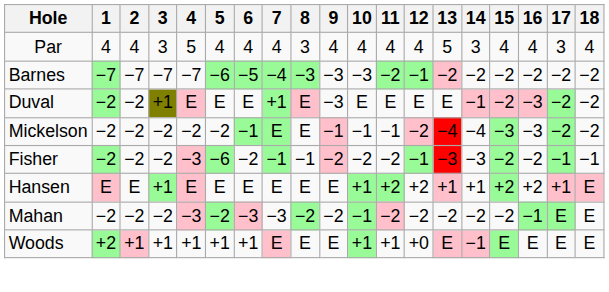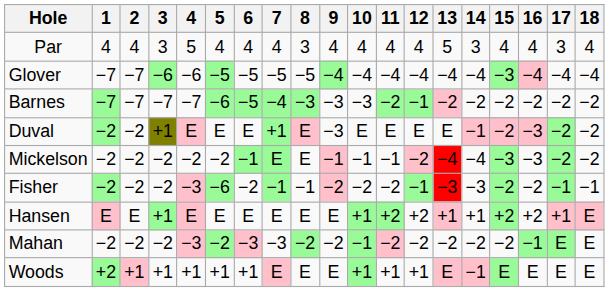 <table class="wikitable" style="text-align:center">
 <tr>
 <th>Hole</th>
 <th> 1 </th>
 <th> 2 </th>
 <th> 3 </th>
 <th> 4 </th>
 <th> 5 </th>
 <th> 6 </th>
 <th> 7 </th>
 <th> 8 </th>
 <th> 9 </th>
 <th>10</th>
 <th>11</th>
 <th>12</th>
 <th>13</th>
 <th>14</th>
 <th>15</th>
 <th>16</th>
 <th>17</th>
 <th>18</th>
 </tr>
 <tr>
 <td>Par</td>
 <td>4</td>
 <td>4</td>
 <td>3</td>
 <td>5</td>
 <td>4</td>
 <td>4</td>
 <td>4</td>
 <td>3</td>
 <td>4</td>
 <td>4</td>
 <td>4</td>
 <td>4</td>
 <td>5</td>
 <td>3</td>
 <td>4</td>
 <td>4</td>
 <td>3</td>
 <td>4</td>
+</tr>
+<tr>
+<td align=left> Glover</td>
+<td>−7</td>
+<td>−7</td>
+<td style="background: PaleGreen;">−6</td>
+<td>−6</td>
+<td style="background: PaleGreen;">−5</td>
+<td>−5</td>
+<td>−5</td>
+<td>−5</td>
+<td style="background: PaleGreen;">−4</td>
+<td>−4</td>
+<td>−4</td>
+<td>−4</td>
+<td>−4</td>
+<td>−4</td>
+<td style="background: PaleGreen;">−3</td>
+<td style="background: Pink;">−4</td>
+<td>−4</td>
+<td>−4</td>
 </tr>
 <tr>
 <td align=left> Barnes</td>
 <td style="background: PaleGreen;">−7</td>
 <td>−7</td>
 <td>−7</td>
 <td>−7</td>
 <td style="background: PaleGreen;">−6</td>
 <td style="background: PaleGreen;">−5</td>
 <td style="background: PaleGreen;">−4</td>
 <td style="background: PaleGreen;">−3</td>
 <td>−3</td>
 <td>−3</td>
 <td style="background: PaleGreen;">−2</td>
 <td style="background: PaleGreen;">−1</td>
 <td style="background: Pink;">−2</td>
 <td>−2</td>
 <td>−2</td>
 <td>−2</td>
 <td>−2</td>
 <td>−2</td>
 </tr>
 <tr>
 <td align=left> Duval</td>
 <td style="background: PaleGreen;">−2</td>
 <td>−2</td>
 <td style="background: Olive;">+1</td>
 <td style="background: Pink;">E</td>
 <td>E</td>
 <td>E</td>
 <td style="background: PaleGreen;">+1</td>
 <td style="background: Pink;">E</td>
 <td>−3</td>
 <td>E</td>
 <td>E</td>
 <td>E</td>
 <td>E</td>
 <td style="background: Pink;">−1</td>
 <td style="background: Pink;">−2</td>
 <td style="background: Pink;">−3</td>
 <td style="background: PaleGreen;">−2</td>
 <td>−2</td>
 </tr>
 <tr>
 <td align=left> Mickelson</td>
 <td>−2</td>
 <td>−2</td>
 <td>−2</td>
 <td>−2</td>
 <td>−2</td>
 <td style="background: PaleGreen;">−1</td>
 <td style="background: PaleGreen;">E</td>
 <td>E</td>
 <td style="background: Pink;">−1</td>
 <td>−1</td>
 <td>−1</td>
 <td style="background: Pink;">−2</td>
 <td style="background: Red;">−4</td>
 <td>−4</td>
 <td style="background: PaleGreen;">−3</td>
 <td>−3</td>
 <td style="background: PaleGreen;">−2</td>
 <td>−2</td>
 </tr>
 <tr>
 <td align=left> Fisher</td>
 <td style="background: PaleGreen;">−2</td>
 <td>−2</td>
 <td>−2</td>
 <td style="background: Pink;">−3</td>
 <td style="background: PaleGreen;">−6</td>
 <td>−2</td>
 <td style="background: PaleGreen;">−1</td>
 <td>−1</td>
 <td style="background: Pink;">−2</td>
 <td>−2</td>
 <td>−2</td>
 <td style="background: PaleGreen;">−1</td>
 <td style="background: Red;">−3</td>
 <td>−3</td>
 <td style="background: PaleGreen;">−2</td>
 <td>−2</td>
 <td style="background: PaleGreen;">−1</td>
 <td>−1</td>
 </tr>
 <tr>
 <td align=left> Hansen</td>
 <td style="background: Pink;">E</td>
 <td>E</td>
 <td style="background: PaleGreen;">+1</td>
 <td style="background: Pink;">E</td>
 <td>E</td>
 <td>E</td>
 <td>E</td>
 <td>E</td>
 <td>E</td>
 <td style="background: PaleGreen;">+1</td>
 <td style="background: PaleGreen;">+2</td>
 <td>+2</td>
 <td style="background: Pink;">+1</td>
 <td>+1</td>
 <td style="background: PaleGreen;">+2</td>
 <td>+2</td>
 <td style="background: Pink;">+1</td>
 <td style="background: Pink;">E</td>
 </tr>
 <tr>
 <td align=left> Mahan</td>
 <td>−2</td>
 <td>−2</td>
 <td>−2</td>
 <td style="background: Pink;">−3</td>
 <td style="background: PaleGreen;">−2</td>
 <td style="background: Pink;">−3</td>
 <td>−3</td>
 <td style="background: PaleGreen;">−2</td>
 <td>−2</td>
 <td style="background: PaleGreen;">−1</td>
 <td style="background: Pink;">−2</td>
 <td>−2</td>
 <td>−2</td>
 <td>−2</td>
 <td>−2</td>
 <td style="background: PaleGreen;">−1</td>
 <td style="background: PaleGreen;">E</td>
 <td>E</td>
 </tr>
 <tr>
 <td align=left> Woods</td>
 <td style="background: PaleGreen;">+2</td>
 <td style="background: Pink;">+1</td>
 <td>+1</td>
 <td>+1</td>
 <td>+1</td>
 <td>+1</td>
 <td style="background: Pink;">E</td>
 <td>E</td>
 <td>E</td>
 <td style="background: PaleGreen;">+1</td>
 <td>+1</td>
-<td>+0</td>
+<td>+1</td>
 <td style="background: Pink;">E</td>
 <td style="background: Pink;">−1</td>
 <td style="background: PaleGreen;">E</td>
 <td>E</td>
 <td>E</td>
 <td>E</td>
 </tr>
 </table>
